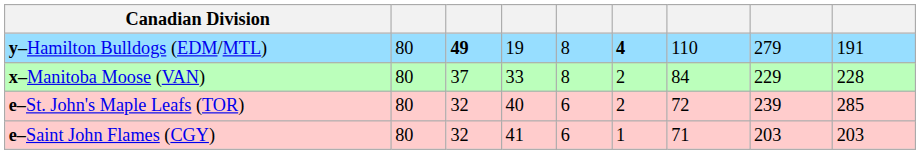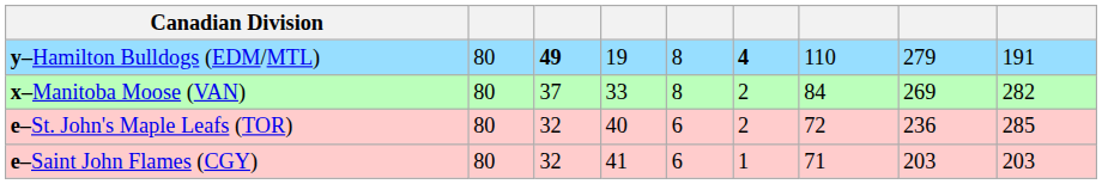 <table class="wikitable" style="width:50em">
 <tr>
 <th width="35%">Canadian Division</th>
 <th width="5%"></th>
 <th width="5%"></th>
 <th width="5%"></th>
 <th width="5%"></th>
 <th width="5%"></th>
 <th width="7.5%"></th>
 <th width="7.5%"></th>
 <th width="7.5%"></th>
 </tr>
 <tr bgcolor="#97DEFF">
 <td><strong>y–</strong><a href='#'>Hamilton Bulldogs</a> (<a href='#'>EDM</a>/<a href='#'>MTL</a>)</td>
 <td>80</td>
 <td><strong>49</strong></td>
 <td>19</td>
 <td>8</td>
 <td><strong>4</strong></td>
 <td>110</td>
 <td>279</td>
 <td>191</td>
 </tr>
 <tr bgcolor="#bbffbb">
 <td><strong>x–</strong><a href='#'>Manitoba Moose</a> (<a href='#'>VAN</a>)</td>
 <td>80</td>
 <td>37</td>
 <td>33</td>
 <td>8</td>
 <td>2</td>
 <td>84</td>
-<td>229</td>
-<td>228</td>
+<td>269</td>
+<td>282</td>
 </tr>
 <tr bgcolor="#ffcccc">
 <td><strong>e–</strong><a href='#'>St. John's Maple Leafs</a> (<a href='#'>TOR</a>)</td>
 <td>80</td>
 <td>32</td>
 <td>40</td>
 <td>6</td>
 <td>2</td>
 <td>72</td>
-<td>239</td>
+<td>236</td>
 <td>285</td>
 </tr>
 <tr bgcolor="#ffcccc">
 <td><strong>e–</strong><a href='#'>Saint John Flames</a> (<a href='#'>CGY</a>)</td>
 <td>80</td>
 <td>32</td>
 <td>41</td>
 <td>6</td>
 <td>1</td>
 <td>71</td>
 <td>203</td>
 <td>203</td>
 </tr>
 </table>
